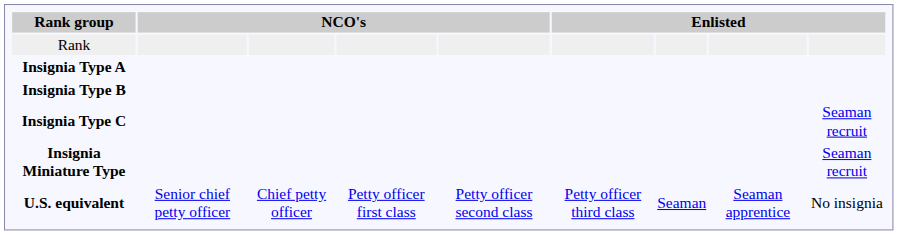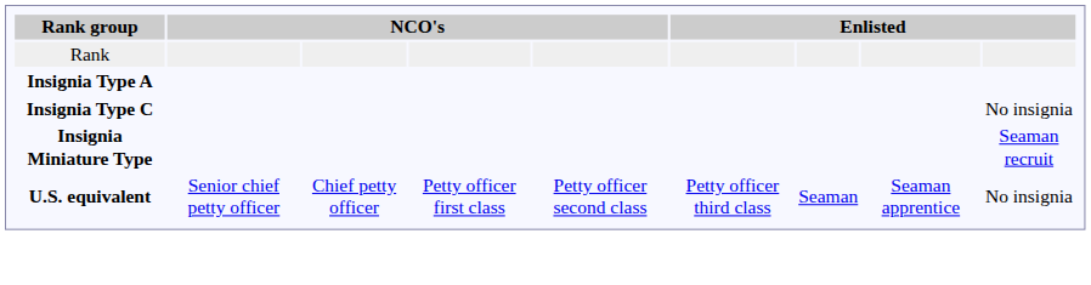 <table style="border:1px solid #8888aa; background-color:#f7f8ff; padding:5px; font-size:95%; margin: 0px 12px 12px 0px;">
 <tr style="background:#ccc;">
 <th>Rank group</th>
 <th colspan=4>NCO's</th>
 <th colspan=4>Enlisted</th>
 </tr>
 <tr style="text-align:center; background:#efefef;">
 <td>Rank</td>
 <td><br></td>
 <td><br></td>
 <td><br></td>
 <td><br></td>
 <td><br></td>
 <td><br></td>
 <td><br></td>
 <td><br></td>
 </tr>
 <tr style="text-align:center;">
 <th>Insignia Type A</th>
 <td></td>
 <td></td>
 <td></td>
 <td></td>
 <td></td>
 <td></td>
 <td></td>
 <td></td>
 </tr>
 <tr style="text-align:center;">
-<th>Insignia Type B</th>
-<td></td>
-<td></td>
-<td></td>
-<td></td>
-<td></td>
-<td></td>
-<td></td>
-<td></td>
-</tr>
-<tr style="text-align:center;">
 <th>Insignia Type C</th>
 <td></td>
 <td></td>
 <td></td>
 <td></td>
 <td></td>
 <td></td>
 <td></td>
-<td><a href='#'>Seaman recruit</a></td>
+<td>No insignia</td>
 </tr>
 <tr style="text-align:center;">
 <th>Insignia Miniature Type</th>
 <td></td>
 <td></td>
 <td></td>
 <td></td>
 <td></td>
 <td></td>
 <td></td>
 <td><a href='#'>Seaman recruit</a></td>
 </tr>
 <tr style="text-align:center;">
 <th>U.S. equivalent</th>
 <td><a href='#'>Senior chief petty officer</a></td>
 <td><a href='#'>Chief petty officer</a></td>
 <td><a href='#'>Petty officer first class</a></td>
 <td><a href='#'>Petty officer second class</a></td>
 <td><a href='#'>Petty officer third class</a></td>
 <td><a href='#'>Seaman</a></td>
 <td><a href='#'>Seaman apprentice</a></td>
 <td>No insignia</td>
 </tr>
 </table>
